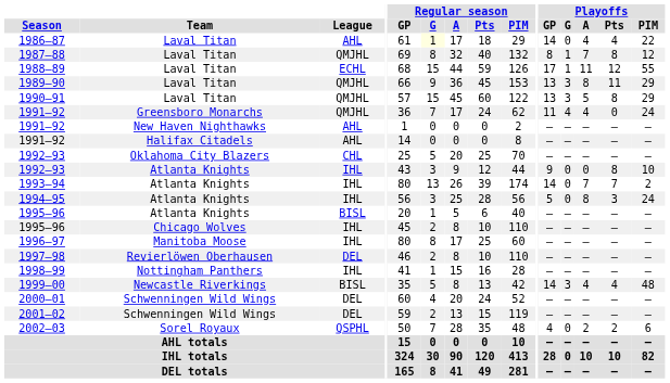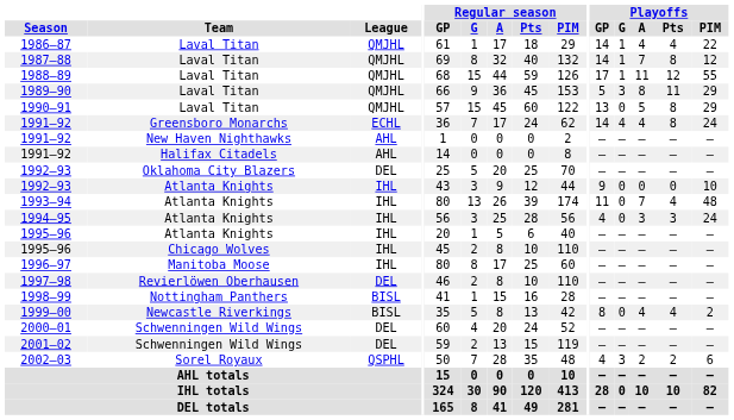 <table border="0" cellpadding="1" cellspacing="0" style="text-align:center; width:60em">
 <tr bgcolor="#e0e0e0">
 <th colspan="3" bgcolor="#ffffff"></th>
 <th rowspan="102" bgcolor="#ffffff"></th>
 <th colspan="5"><a href='#'>Regular season</a></th>
 <th rowspan="102" bgcolor="#ffffff"></th>
 <th colspan="5"><a href='#'>Playoffs</a></th>
 </tr>
 <tr bgcolor="#e0e0e0">
 <th><a href='#'>Season</a></th>
 <th>Team</th>
 <th>League</th>
 <th>GP</th>
 <th><a href='#'>G</a></th>
 <th><a href='#'>A</a></th>
 <th><a href='#'>Pts</a></th>
 <th><a href='#'>PIM</a></th>
 <th>GP</th>
 <th>G</th>
 <th>A</th>
 <th>Pts</th>
 <th>PIM</th>
 </tr>
 <tr>
 </tr>
 <tr>
 <td><a href='#'>1986–87</a></td>
 <td><a href='#'>Laval Titan</a></td>
-<td><a href='#'>AHL</a></td>
+<td><a href='#'>QMJHL</a></td>
 <td>61</td>
-<td style="background: lightyellow;">1</td>
+<td>1</td>
 <td>17</td>
 <td>18</td>
 <td>29</td>
 <td>14</td>
-<td>0</td>
+<td>1</td>
 <td>4</td>
 <td>4</td>
 <td>22</td>
 </tr>
 <tr bgcolor="#f0f0f0">
 <td><a href='#'>1987–88</a></td>
 <td>Laval Titan</td>
 <td>QMJHL</td>
 <td>69</td>
 <td>8</td>
 <td>32</td>
 <td>40</td>
 <td>132</td>
-<td>8</td>
+<td>14</td>
 <td>1</td>
 <td>7</td>
 <td>8</td>
 <td>12</td>
 </tr>
 <tr>
 <td><a href='#'>1988–89</a></td>
 <td>Laval Titan</td>
-<td><a href='#'>ECHL</a></td>
+<td>QMJHL</td>
 <td>68</td>
 <td>15</td>
 <td>44</td>
 <td>59</td>
 <td>126</td>
 <td>17</td>
 <td>1</td>
 <td>11</td>
 <td>12</td>
 <td>55</td>
 </tr>
 <tr bgcolor="#f0f0f0">
 <td><a href='#'>1989–90</a></td>
 <td>Laval Titan</td>
 <td>QMJHL</td>
 <td>66</td>
 <td>9</td>
 <td>36</td>
 <td>45</td>
 <td>153</td>
-<td>13</td>
+<td>5</td>
 <td>3</td>
 <td>8</td>
 <td>11</td>
 <td>29</td>
 </tr>
 <tr>
 <td><a href='#'>1990–91</a></td>
 <td>Laval Titan</td>
 <td>QMJHL</td>
 <td>57</td>
 <td>15</td>
 <td>45</td>
 <td>60</td>
 <td>122</td>
 <td>13</td>
-<td>3</td>
+<td>0</td>
 <td>5</td>
 <td>8</td>
 <td>29</td>
 </tr>
 <tr bgcolor="#f0f0f0">
 <td><a href='#'>1991–92</a></td>
 <td><a href='#'>Greensboro Monarchs</a></td>
-<td>QMJHL</td>
+<td><a href='#'>ECHL</a></td>
 <td>36</td>
 <td>7</td>
 <td>17</td>
 <td>24</td>
 <td>62</td>
-<td>11</td>
+<td>14</td>
 <td>4</td>
 <td>4</td>
-<td>0</td>
+<td>8</td>
 <td>24</td>
 </tr>
 <tr>
 <td><a href='#'>1991–92</a></td>
 <td><a href='#'>New Haven Nighthawks</a></td>
 <td><a href='#'>AHL</a></td>
 <td>1</td>
 <td>0</td>
 <td>0</td>
 <td>0</td>
 <td>2</td>
 <td>—</td>
 <td>—</td>
 <td>—</td>
 <td>—</td>
 <td>—</td>
 </tr>
 <tr bgcolor="#f0f0f0">
 <td>1991–92</td>
 <td><a href='#'>Halifax Citadels</a></td>
 <td>AHL</td>
 <td>14</td>
 <td>0</td>
 <td>0</td>
 <td>0</td>
 <td>8</td>
 <td>—</td>
 <td>—</td>
 <td>—</td>
 <td>—</td>
 <td>—</td>
 </tr>
 <tr>
 <td><a href='#'>1992–93</a></td>
 <td><a href='#'>Oklahoma City Blazers</a></td>
-<td><a href='#'>CHL</a></td>
+<td>DEL</td>
 <td>25</td>
 <td>5</td>
 <td>20</td>
 <td>25</td>
 <td>70</td>
 <td>—</td>
 <td>—</td>
 <td>—</td>
 <td>—</td>
 <td>—</td>
 </tr>
 <tr bgcolor="#f0f0f0">
 <td><a href='#'>1992–93</a></td>
 <td><a href='#'>Atlanta Knights</a></td>
 <td><a href='#'>IHL</a></td>
 <td>43</td>
 <td>3</td>
 <td>9</td>
 <td>12</td>
 <td>44</td>
 <td>9</td>
 <td>0</td>
 <td>0</td>
-<td>8</td>
+<td>0</td>
 <td>10</td>
 </tr>
 <tr>
 <td><a href='#'>1993–94</a></td>
 <td>Atlanta Knights</td>
 <td>IHL</td>
 <td>80</td>
 <td>13</td>
 <td>26</td>
 <td>39</td>
 <td>174</td>
-<td>14</td>
+<td>11</td>
 <td>0</td>
 <td>7</td>
-<td>7</td>
-<td>2</td>
+<td>4</td>
+<td>48</td>
 </tr>
 <tr bgcolor="#f0f0f0">
 <td><a href='#'>1994–95</a></td>
 <td>Atlanta Knights</td>
 <td>IHL</td>
 <td>56</td>
 <td>3</td>
 <td>25</td>
 <td>28</td>
 <td>56</td>
-<td>5</td>
+<td>4</td>
 <td>0</td>
-<td>8</td>
+<td>3</td>
 <td>3</td>
 <td>24</td>
 </tr>
 <tr>
 <td><a href='#'>1995–96</a></td>
 <td>Atlanta Knights</td>
-<td><a href='#'>BISL</a></td>
+<td>IHL</td>
 <td>20</td>
 <td>1</td>
 <td>5</td>
 <td>6</td>
 <td>40</td>
 <td>—</td>
 <td>—</td>
 <td>—</td>
 <td>—</td>
 <td>—</td>
 </tr>
 <tr bgcolor="#f0f0f0">
 <td>1995–96</td>
 <td><a href='#'>Chicago Wolves</a></td>
 <td>IHL</td>
 <td>45</td>
 <td>2</td>
 <td>8</td>
 <td>10</td>
 <td>110</td>
 <td>—</td>
 <td>—</td>
 <td>—</td>
 <td>—</td>
 <td>—</td>
 </tr>
 <tr>
 <td><a href='#'>1996–97</a></td>
 <td><a href='#'>Manitoba Moose</a></td>
 <td>IHL</td>
 <td>80</td>
 <td>8</td>
 <td>17</td>
 <td>25</td>
 <td>60</td>
 <td>—</td>
 <td>—</td>
 <td>—</td>
 <td>—</td>
 <td>—</td>
 </tr>
 <tr bgcolor="#f0f0f0">
 <td><a href='#'>1997–98</a></td>
 <td><a href='#'>Revierlöwen Oberhausen</a></td>
 <td><a href='#'>DEL</a></td>
 <td>46</td>
 <td>2</td>
 <td>8</td>
 <td>10</td>
 <td>110</td>
 <td>—</td>
 <td>—</td>
 <td>—</td>
 <td>—</td>
 <td>—</td>
 </tr>
 <tr>
 <td><a href='#'>1998–99</a></td>
 <td><a href='#'>Nottingham Panthers</a></td>
-<td>IHL</td>
+<td><a href='#'>BISL</a></td>
 <td>41</td>
 <td>1</td>
 <td>15</td>
 <td>16</td>
 <td>28</td>
 <td>—</td>
 <td>—</td>
 <td>—</td>
 <td>—</td>
 <td>—</td>
 </tr>
 <tr bgcolor="#f0f0f0">
 <td><a href='#'>1999–00</a></td>
 <td><a href='#'>Newcastle Riverkings</a></td>
 <td>BISL</td>
 <td>35</td>
 <td>5</td>
 <td>8</td>
 <td>13</td>
 <td>42</td>
-<td>14</td>
-<td>3</td>
+<td>8</td>
+<td>0</td>
 <td>4</td>
 <td>4</td>
-<td>48</td>
+<td>2</td>
 </tr>
 <tr>
 <td><a href='#'>2000–01</a></td>
 <td><a href='#'>Schwenningen Wild Wings</a></td>
 <td>DEL</td>
 <td>60</td>
 <td>4</td>
 <td>20</td>
 <td>24</td>
 <td>52</td>
 <td>—</td>
 <td>—</td>
 <td>—</td>
 <td>—</td>
 <td>—</td>
 </tr>
 <tr bgcolor="#f0f0f0">
 <td><a href='#'>2001–02</a></td>
 <td>Schwenningen Wild Wings</td>
 <td>DEL</td>
 <td>59</td>
 <td>2</td>
 <td>13</td>
 <td>15</td>
 <td>119</td>
 <td>—</td>
 <td>—</td>
 <td>—</td>
 <td>—</td>
 <td>—</td>
 </tr>
 <tr>
 <td><a href='#'>2002–03</a></td>
 <td><a href='#'>Sorel Royaux</a></td>
 <td><a href='#'>QSPHL</a></td>
 <td>50</td>
 <td>7</td>
 <td>28</td>
 <td>35</td>
 <td>48</td>
 <td>4</td>
-<td>0</td>
+<td>3</td>
 <td>2</td>
 <td>2</td>
 <td>6</td>
 </tr>
 <tr bgcolor="#e0e0e0">
 <th colspan="3">AHL totals</th>
 <th>15</th>
 <th>0</th>
 <th>0</th>
 <th>0</th>
 <th>10</th>
 <th>—</th>
 <th>—</th>
 <th>—</th>
 <th>—</th>
 <th>—</th>
 </tr>
 <tr bgcolor="#e0e0e0">
 <th colspan="3">IHL totals</th>
 <th>324</th>
 <th>30</th>
 <th>90</th>
 <th>120</th>
 <th>413</th>
 <th>28</th>
 <th>0</th>
 <th>10</th>
 <th>10</th>
 <th>82</th>
 </tr>
 <tr bgcolor="#e0e0e0">
 <th colspan="3">DEL totals</th>
 <th>165</th>
 <th>8</th>
 <th>41</th>
 <th>49</th>
 <th>281</th>
 <th>—</th>
 <th>—</th>
 <th>—</th>
 <th>—</th>
 <th>—</th>
 </tr>
 </table>
